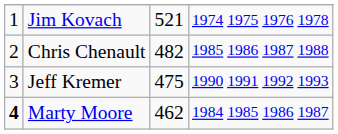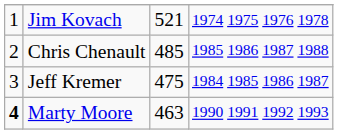 <table class="wikitable">
 <tr>
 </tr>
 <tr>
 <td>1</td>
 <td><a href='#'>Jim Kovach</a></td>
 <td>521</td>
 <td style="font-size:80%;"><a href='#'>1974</a> <a href='#'>1975</a> <a href='#'>1976</a> <a href='#'>1978</a></td>
 </tr>
 <tr>
 <td>2</td>
 <td>Chris Chenault</td>
-<td>482</td>
+<td>485</td>
 <td style="font-size:80%;"><a href='#'>1985</a> <a href='#'>1986</a> <a href='#'>1987</a> <a href='#'>1988</a></td>
 </tr>
 <tr>
 <td>3</td>
 <td>Jeff Kremer</td>
 <td>475</td>
-<td style="font-size:80%;"><a href='#'>1990</a> <a href='#'>1991</a> <a href='#'>1992</a> <a href='#'>1993</a></td>
+<td style="font-size:80%;"><a href='#'>1984</a> <a href='#'>1985</a> <a href='#'>1986</a> <a href='#'>1987</a></td>
 </tr>
 <tr>
 <td><strong>4</strong></td>
 <td><a href='#'>Marty Moore</a></td>
-<td>462</td>
-<td style="font-size:80%;"><a href='#'>1984</a> <a href='#'>1985</a> <a href='#'>1986</a> <a href='#'>1987</a></td>
+<td>463</td>
+<td style="font-size:80%;"><a href='#'>1990</a> <a href='#'>1991</a> <a href='#'>1992</a> <a href='#'>1993</a></td>
 </tr>
 </table>
